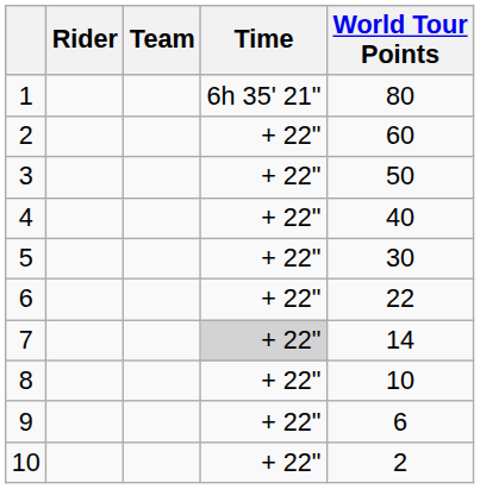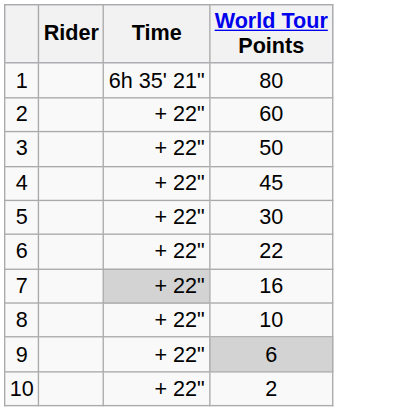 <table class="wikitable">
 <tr style="background:#ccccff;">
 <th></th>
 <th>Rider</th>
-<th>Team</th>
 <th>Time</th>
 <th><a href='#'>World Tour</a> <br>Points</th>
 </tr>
 <tr>
 <td align=center>1</td>
-<td></td>
 <td></td>
 <td align=right>6h 35' 21"</td>
 <td align=center>80</td>
 </tr>
 <tr>
 <td align=center>2</td>
 <td></td>
-<td></td>
 <td align=right>+ 22"</td>
 <td align=center>60</td>
 </tr>
 <tr>
 <td align=center>3</td>
-<td></td>
 <td></td>
 <td align=right>+ 22"</td>
 <td align=center>50</td>
 </tr>
 <tr>
 <td align=center>4</td>
 <td></td>
-<td></td>
 <td align=right>+ 22"</td>
-<td align=center>40</td>
+<td align=center>45</td>
 </tr>
 <tr>
 <td align=center>5</td>
-<td></td>
 <td></td>
 <td align=right>+ 22"</td>
 <td align=center>30</td>
 </tr>
 <tr>
 <td align=center>6</td>
 <td></td>
-<td></td>
 <td align=right>+ 22"</td>
 <td align=center>22</td>
 </tr>
 <tr>
 <td align=center>7</td>
 <td></td>
-<td></td>
 <td align=right style="background: lightgrey;">+ 22"</td>
-<td align=center>14</td>
+<td align=center>16</td>
 </tr>
 <tr>
 <td align=center>8</td>
-<td></td>
 <td></td>
 <td align=right>+ 22"</td>
 <td align=center>10</td>
 </tr>
 <tr>
 <td align=center>9</td>
 <td></td>
-<td></td>
 <td align=right>+ 22"</td>
-<td align=center>6</td>
+<td align=center style="background: lightgrey;">6</td>
 </tr>
 <tr>
 <td align=center>10</td>
-<td></td>
 <td></td>
 <td align=right>+ 22"</td>
 <td align=center>2</td>
 </tr>
 </table>
